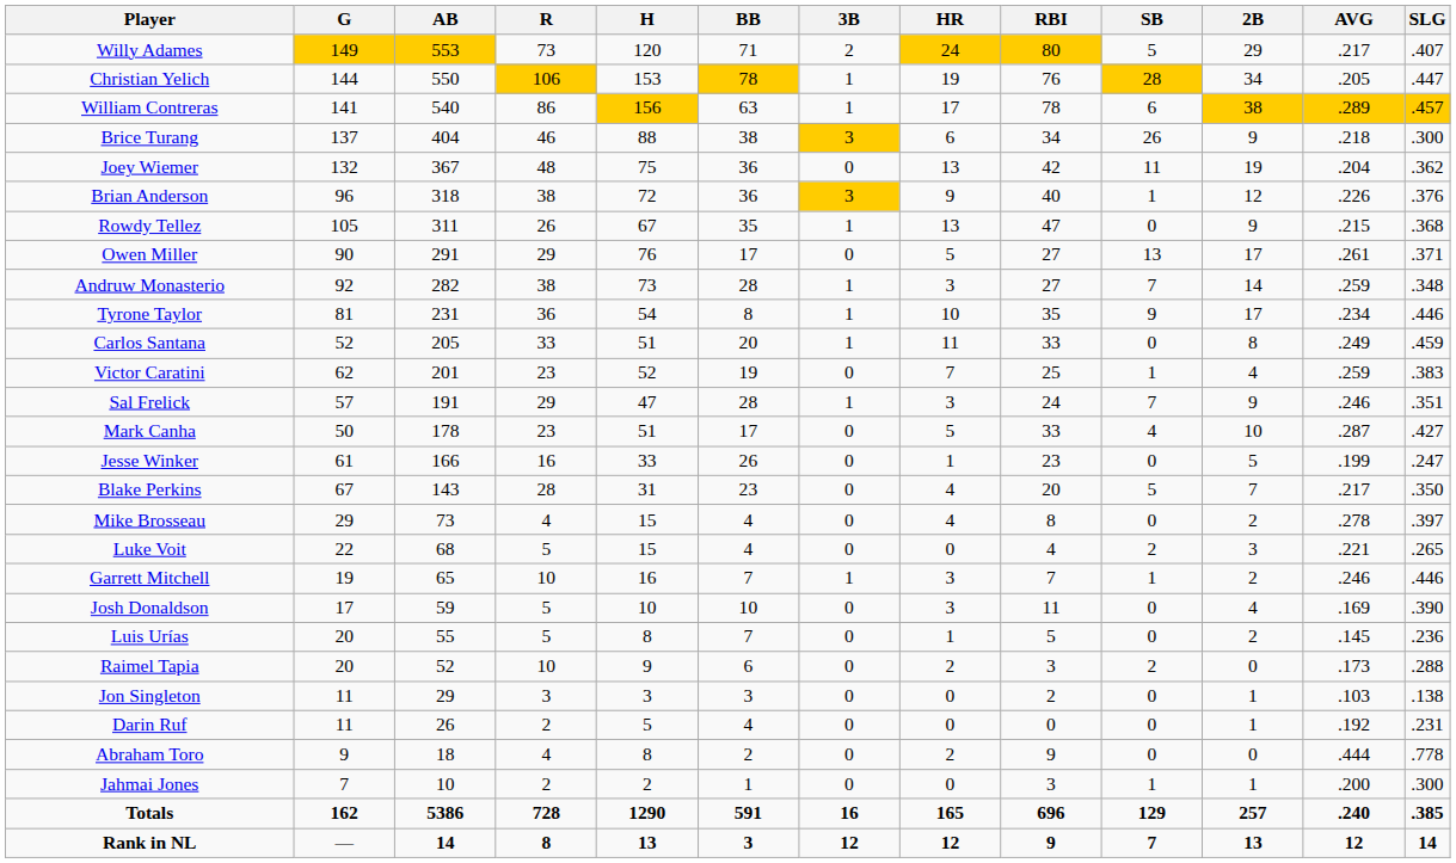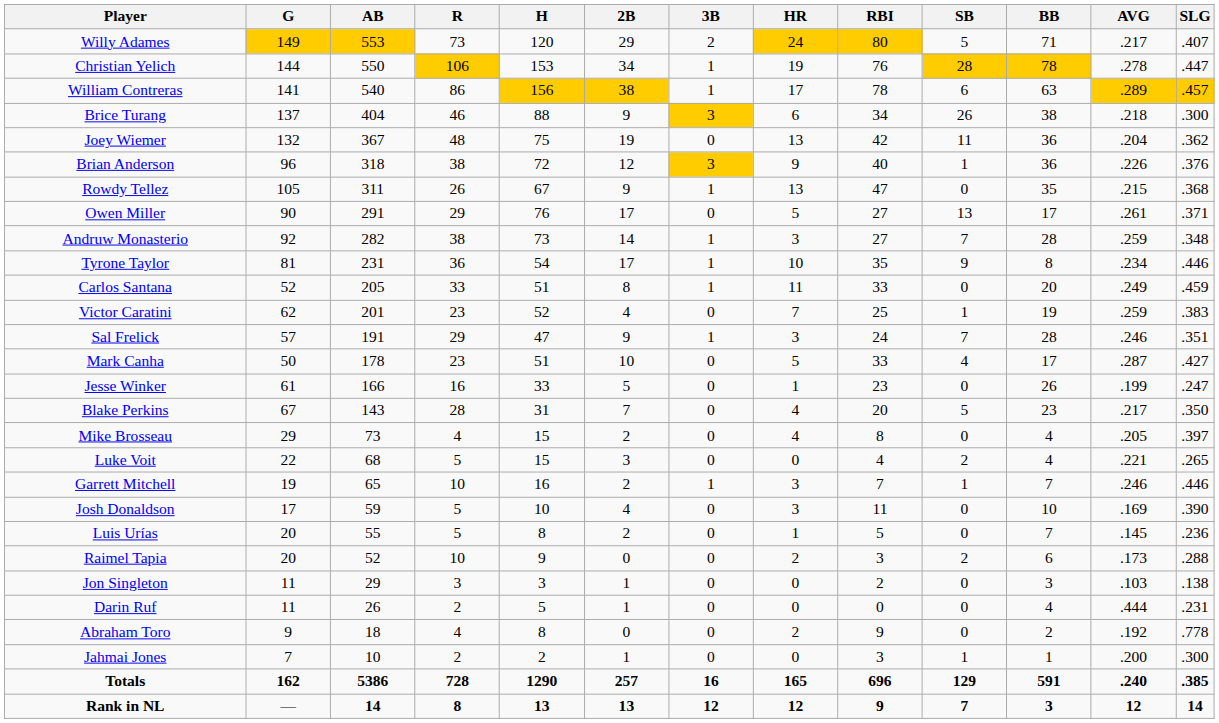 <table class=wikitable style="text-align:center">
 <tr>
 <th bgcolor=#DDDDFF; width="20%">Player</th>
 <th bgcolor=#DDDDFF; width="7%">G</th>
 <th bgcolor=#DDDDFF; width="7%">AB</th>
 <th bgcolor=#DDDDFF; width="7%">R</th>
 <th bgcolor=#DDDDFF; width="7%">H</th>
-<th bgcolor=#DDDDFF; width="7%">BB</th>
+<th bgcolor=#DDDDFF; width="7%">2B</th>
 <th bgcolor=#DDDDFF; width="7%">3B</th>
 <th bgcolor=#DDDDFF; width="7%">HR</th>
 <th bgcolor=#DDDDFF; width="7%">RBI</th>
 <th bgcolor=#DDDDFF; width="7%">SB</th>
-<th bgcolor=#DDDDFF; width="7%">2B</th>
+<th bgcolor=#DDDDFF; width="7%">BB</th>
 <th bgcolor=#DDDDFF; width="7%">AVG</th>
 <th bgcolor=#DDDDFF; width="7%">SLG</th>
 </tr>
 <tr>
 <td><a href='#'>Willy Adames</a></td>
 <td bgcolor=#ffcc00>149</td>
 <td bgcolor=#ffcc00>553</td>
 <td>73</td>
 <td>120</td>
-<td>71</td>
+<td>29</td>
 <td>2</td>
 <td bgcolor=#ffcc00>24</td>
 <td bgcolor=#ffcc00>80</td>
 <td>5</td>
-<td>29</td>
+<td>71</td>
 <td>.217</td>
 <td>.407</td>
 </tr>
 <tr>
 <td><a href='#'>Christian Yelich</a></td>
 <td>144</td>
 <td>550</td>
 <td bgcolor=#ffcc00>106</td>
 <td>153</td>
-<td bgcolor=#ffcc00>78</td>
+<td>34</td>
 <td>1</td>
 <td>19</td>
 <td>76</td>
 <td bgcolor=#ffcc00>28</td>
-<td>34</td>
-<td>.205</td>
+<td bgcolor=#ffcc00>78</td>
+<td>.278</td>
 <td>.447</td>
 </tr>
 <tr>
 <td><a href='#'>William Contreras</a></td>
 <td>141</td>
 <td>540</td>
 <td>86</td>
 <td bgcolor=#ffcc00>156</td>
-<td>63</td>
+<td bgcolor=#ffcc00>38</td>
 <td>1</td>
 <td>17</td>
 <td>78</td>
 <td>6</td>
-<td bgcolor=#ffcc00>38</td>
+<td>63</td>
 <td bgcolor=#ffcc00>.289</td>
 <td bgcolor=#ffcc00>.457</td>
 </tr>
 <tr>
 <td><a href='#'>Brice Turang</a></td>
 <td>137</td>
 <td>404</td>
 <td>46</td>
 <td>88</td>
-<td>38</td>
+<td>9</td>
 <td bgcolor=#ffcc00>3</td>
 <td>6</td>
 <td>34</td>
 <td>26</td>
-<td>9</td>
+<td>38</td>
 <td>.218</td>
 <td>.300</td>
 </tr>
 <tr>
 <td><a href='#'>Joey Wiemer</a></td>
 <td>132</td>
 <td>367</td>
 <td>48</td>
 <td>75</td>
-<td>36</td>
+<td>19</td>
 <td>0</td>
 <td>13</td>
 <td>42</td>
 <td>11</td>
-<td>19</td>
+<td>36</td>
 <td>.204</td>
 <td>.362</td>
 </tr>
 <tr>
 <td><a href='#'>Brian Anderson</a></td>
 <td>96</td>
 <td>318</td>
 <td>38</td>
 <td>72</td>
-<td>36</td>
+<td>12</td>
 <td bgcolor=#ffcc00>3</td>
 <td>9</td>
 <td>40</td>
 <td>1</td>
-<td>12</td>
+<td>36</td>
 <td>.226</td>
 <td>.376</td>
 </tr>
 <tr>
 <td><a href='#'>Rowdy Tellez</a></td>
 <td>105</td>
 <td>311</td>
 <td>26</td>
 <td>67</td>
-<td>35</td>
+<td>9</td>
 <td>1</td>
 <td>13</td>
 <td>47</td>
 <td>0</td>
-<td>9</td>
+<td>35</td>
 <td>.215</td>
 <td>.368</td>
 </tr>
 <tr>
 <td><a href='#'>Owen Miller</a></td>
 <td>90</td>
 <td>291</td>
 <td>29</td>
 <td>76</td>
 <td>17</td>
 <td>0</td>
 <td>5</td>
 <td>27</td>
 <td>13</td>
 <td>17</td>
 <td>.261</td>
 <td>.371</td>
 </tr>
 <tr>
 <td><a href='#'>Andruw Monasterio</a></td>
 <td>92</td>
 <td>282</td>
 <td>38</td>
 <td>73</td>
-<td>28</td>
+<td>14</td>
 <td>1</td>
 <td>3</td>
 <td>27</td>
 <td>7</td>
-<td>14</td>
+<td>28</td>
 <td>.259</td>
 <td>.348</td>
 </tr>
 <tr>
 <td><a href='#'>Tyrone Taylor</a></td>
 <td>81</td>
 <td>231</td>
 <td>36</td>
 <td>54</td>
-<td>8</td>
+<td>17</td>
 <td>1</td>
 <td>10</td>
 <td>35</td>
 <td>9</td>
-<td>17</td>
+<td>8</td>
 <td>.234</td>
 <td>.446</td>
 </tr>
 <tr>
 <td><a href='#'>Carlos Santana</a></td>
 <td>52</td>
 <td>205</td>
 <td>33</td>
 <td>51</td>
-<td>20</td>
+<td>8</td>
 <td>1</td>
 <td>11</td>
 <td>33</td>
 <td>0</td>
-<td>8</td>
+<td>20</td>
 <td>.249</td>
 <td>.459</td>
 </tr>
 <tr>
 <td><a href='#'>Victor Caratini</a></td>
 <td>62</td>
 <td>201</td>
 <td>23</td>
 <td>52</td>
-<td>19</td>
+<td>4</td>
 <td>0</td>
 <td>7</td>
 <td>25</td>
 <td>1</td>
-<td>4</td>
+<td>19</td>
 <td>.259</td>
 <td>.383</td>
 </tr>
 <tr>
 <td><a href='#'>Sal Frelick</a></td>
 <td>57</td>
 <td>191</td>
 <td>29</td>
 <td>47</td>
-<td>28</td>
+<td>9</td>
 <td>1</td>
 <td>3</td>
 <td>24</td>
 <td>7</td>
-<td>9</td>
+<td>28</td>
 <td>.246</td>
 <td>.351</td>
 </tr>
 <tr>
 <td><a href='#'>Mark Canha</a></td>
 <td>50</td>
 <td>178</td>
 <td>23</td>
 <td>51</td>
-<td>17</td>
+<td>10</td>
 <td>0</td>
 <td>5</td>
 <td>33</td>
 <td>4</td>
-<td>10</td>
+<td>17</td>
 <td>.287</td>
 <td>.427</td>
 </tr>
 <tr>
 <td><a href='#'>Jesse Winker</a></td>
 <td>61</td>
 <td>166</td>
 <td>16</td>
 <td>33</td>
-<td>26</td>
+<td>5</td>
 <td>0</td>
 <td>1</td>
 <td>23</td>
 <td>0</td>
-<td>5</td>
+<td>26</td>
 <td>.199</td>
 <td>.247</td>
 </tr>
 <tr>
 <td><a href='#'>Blake Perkins</a></td>
 <td>67</td>
 <td>143</td>
 <td>28</td>
 <td>31</td>
-<td>23</td>
+<td>7</td>
 <td>0</td>
 <td>4</td>
 <td>20</td>
 <td>5</td>
-<td>7</td>
+<td>23</td>
 <td>.217</td>
 <td>.350</td>
 </tr>
 <tr>
 <td><a href='#'>Mike Brosseau</a></td>
 <td>29</td>
 <td>73</td>
 <td>4</td>
 <td>15</td>
-<td>4</td>
+<td>2</td>
 <td>0</td>
 <td>4</td>
 <td>8</td>
 <td>0</td>
-<td>2</td>
-<td>.278</td>
+<td>4</td>
+<td>.205</td>
 <td>.397</td>
 </tr>
 <tr>
 <td><a href='#'>Luke Voit</a></td>
 <td>22</td>
 <td>68</td>
 <td>5</td>
 <td>15</td>
-<td>4</td>
+<td>3</td>
 <td>0</td>
 <td>0</td>
 <td>4</td>
 <td>2</td>
-<td>3</td>
+<td>4</td>
 <td>.221</td>
 <td>.265</td>
 </tr>
 <tr>
 <td><a href='#'>Garrett Mitchell</a></td>
 <td>19</td>
 <td>65</td>
 <td>10</td>
 <td>16</td>
-<td>7</td>
+<td>2</td>
 <td>1</td>
 <td>3</td>
 <td>7</td>
 <td>1</td>
-<td>2</td>
+<td>7</td>
 <td>.246</td>
 <td>.446</td>
 </tr>
 <tr>
 <td><a href='#'>Josh Donaldson</a></td>
 <td>17</td>
 <td>59</td>
 <td>5</td>
 <td>10</td>
-<td>10</td>
+<td>4</td>
 <td>0</td>
 <td>3</td>
 <td>11</td>
 <td>0</td>
-<td>4</td>
+<td>10</td>
 <td>.169</td>
 <td>.390</td>
 </tr>
 <tr>
 <td><a href='#'>Luis Urías</a></td>
 <td>20</td>
 <td>55</td>
 <td>5</td>
 <td>8</td>
-<td>7</td>
+<td>2</td>
 <td>0</td>
 <td>1</td>
 <td>5</td>
 <td>0</td>
-<td>2</td>
+<td>7</td>
 <td>.145</td>
 <td>.236</td>
 </tr>
 <tr>
 <td><a href='#'>Raimel Tapia</a></td>
 <td>20</td>
 <td>52</td>
 <td>10</td>
 <td>9</td>
-<td>6</td>
+<td>0</td>
 <td>0</td>
 <td>2</td>
 <td>3</td>
 <td>2</td>
-<td>0</td>
+<td>6</td>
 <td>.173</td>
 <td>.288</td>
 </tr>
 <tr>
 <td><a href='#'>Jon Singleton</a></td>
 <td>11</td>
 <td>29</td>
 <td>3</td>
 <td>3</td>
-<td>3</td>
+<td>1</td>
 <td>0</td>
 <td>0</td>
 <td>2</td>
 <td>0</td>
-<td>1</td>
+<td>3</td>
 <td>.103</td>
 <td>.138</td>
 </tr>
 <tr>
 <td><a href='#'>Darin Ruf</a></td>
 <td>11</td>
 <td>26</td>
 <td>2</td>
 <td>5</td>
-<td>4</td>
+<td>1</td>
 <td>0</td>
 <td>0</td>
 <td>0</td>
 <td>0</td>
-<td>1</td>
-<td>.192</td>
+<td>4</td>
+<td>.444</td>
 <td>.231</td>
 </tr>
 <tr>
 <td><a href='#'>Abraham Toro</a></td>
 <td>9</td>
 <td>18</td>
 <td>4</td>
 <td>8</td>
-<td>2</td>
+<td>0</td>
 <td>0</td>
 <td>2</td>
 <td>9</td>
 <td>0</td>
-<td>0</td>
-<td>.444</td>
+<td>2</td>
+<td>.192</td>
 <td>.778</td>
 </tr>
 <tr>
 <td><a href='#'>Jahmai Jones</a></td>
 <td>7</td>
 <td>10</td>
 <td>2</td>
 <td>2</td>
 <td>1</td>
 <td>0</td>
 <td>0</td>
 <td>3</td>
 <td>1</td>
 <td>1</td>
 <td>.200</td>
 <td>.300</td>
 </tr>
 <tr>
 <td><strong>Totals</strong></td>
 <td><strong>162</strong></td>
 <td><strong>5386</strong></td>
 <td><strong>728</strong></td>
 <td><strong>1290</strong></td>
-<td><strong>591</strong></td>
+<td><strong>257</strong></td>
 <td><strong>16</strong></td>
 <td><strong>165</strong></td>
 <td><strong>696</strong></td>
 <td><strong>129</strong></td>
-<td><strong>257</strong></td>
+<td><strong>591</strong></td>
 <td><strong>.240</strong></td>
 <td><strong>.385</strong></td>
 </tr>
 <tr>
 <td><strong>Rank in NL</strong></td>
 <td>—</td>
 <td><strong>14</strong></td>
 <td><strong>8</strong></td>
 <td><strong>13</strong></td>
-<td><strong>3</strong></td>
+<td><strong>13</strong></td>
 <td><strong>12</strong></td>
 <td><strong>12</strong></td>
 <td><strong>9</strong></td>
 <td><strong>7</strong></td>
-<td><strong>13</strong></td>
+<td><strong>3</strong></td>
 <td><strong>12</strong></td>
 <td><strong>14</strong></td>
 </tr>
 </table>
